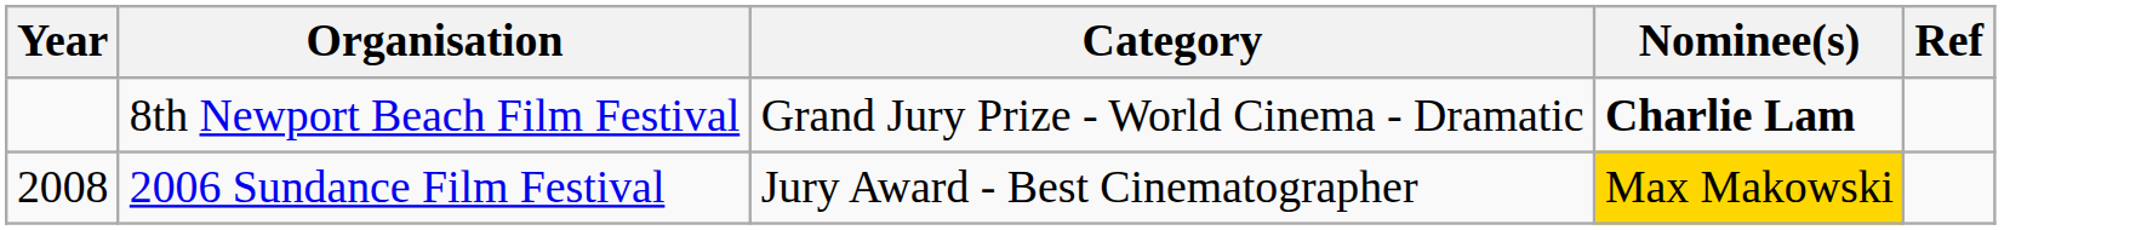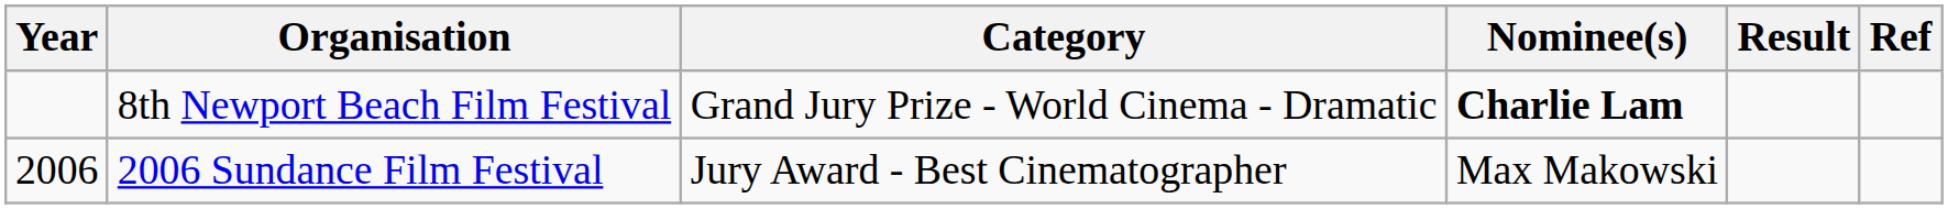 <table class="wikitable">
 <tr>
 <th>Year</th>
 <th>Organisation</th>
 <th>Category</th>
 <th>Nominee(s)</th>
+<th>Result</th>
 <th>Ref</th>
 </tr>
 <tr>
 <td></td>
 <td>8th <a href='#'>Newport Beach Film Festival</a></td>
 <td>Grand Jury Prize - World Cinema - Dramatic</td>
 <td><strong>Charlie Lam</strong></td>
 <td></td>
+<td></td>
 </tr>
 <tr>
-<td>2008</td>
+<td>2006</td>
 <td><a href='#'>2006 Sundance Film Festival</a></td>
 <td>Jury Award - Best Cinematographer</td>
-<td style="background: gold;">Max Makowski</td>
+<td>Max Makowski</td>
+<td></td>
 <td></td>
 </tr>
 </table>
